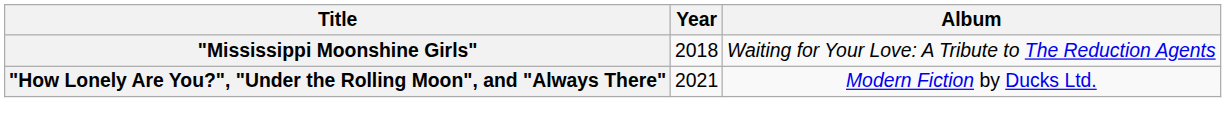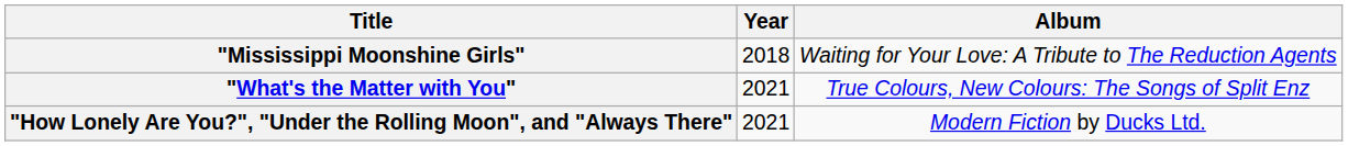 <table class="wikitable plainrowheaders" style="text-align:center;">
 <tr>
 <th scope="col">Title</th>
 <th scope="col">Year</th>
 <th scope="col">Album</th>
 </tr>
 <tr>
 <th scope="row">"Mississippi Moonshine Girls"</th>
 <td>2018</td>
 <td><em>Waiting for Your Love: A Tribute to <a href='#'>The Reduction Agents</a></em></td>
 </tr>
 <tr>
+<th scope="row">"<a href='#'>What's the Matter with You</a>"</th>
+<td>2021</td>
+<td><em><a href='#'>True Colours, New Colours: The Songs of Split Enz</a></em></td>
+</tr>
+<tr>
 <th scope="row">"How Lonely Are You?", "Under the Rolling Moon", and "Always There"</th>
 <td>2021</td>
 <td><em><a href='#'>Modern Fiction</a></em> by <a href='#'>Ducks Ltd.</a></td>
 </tr>
 </table>
